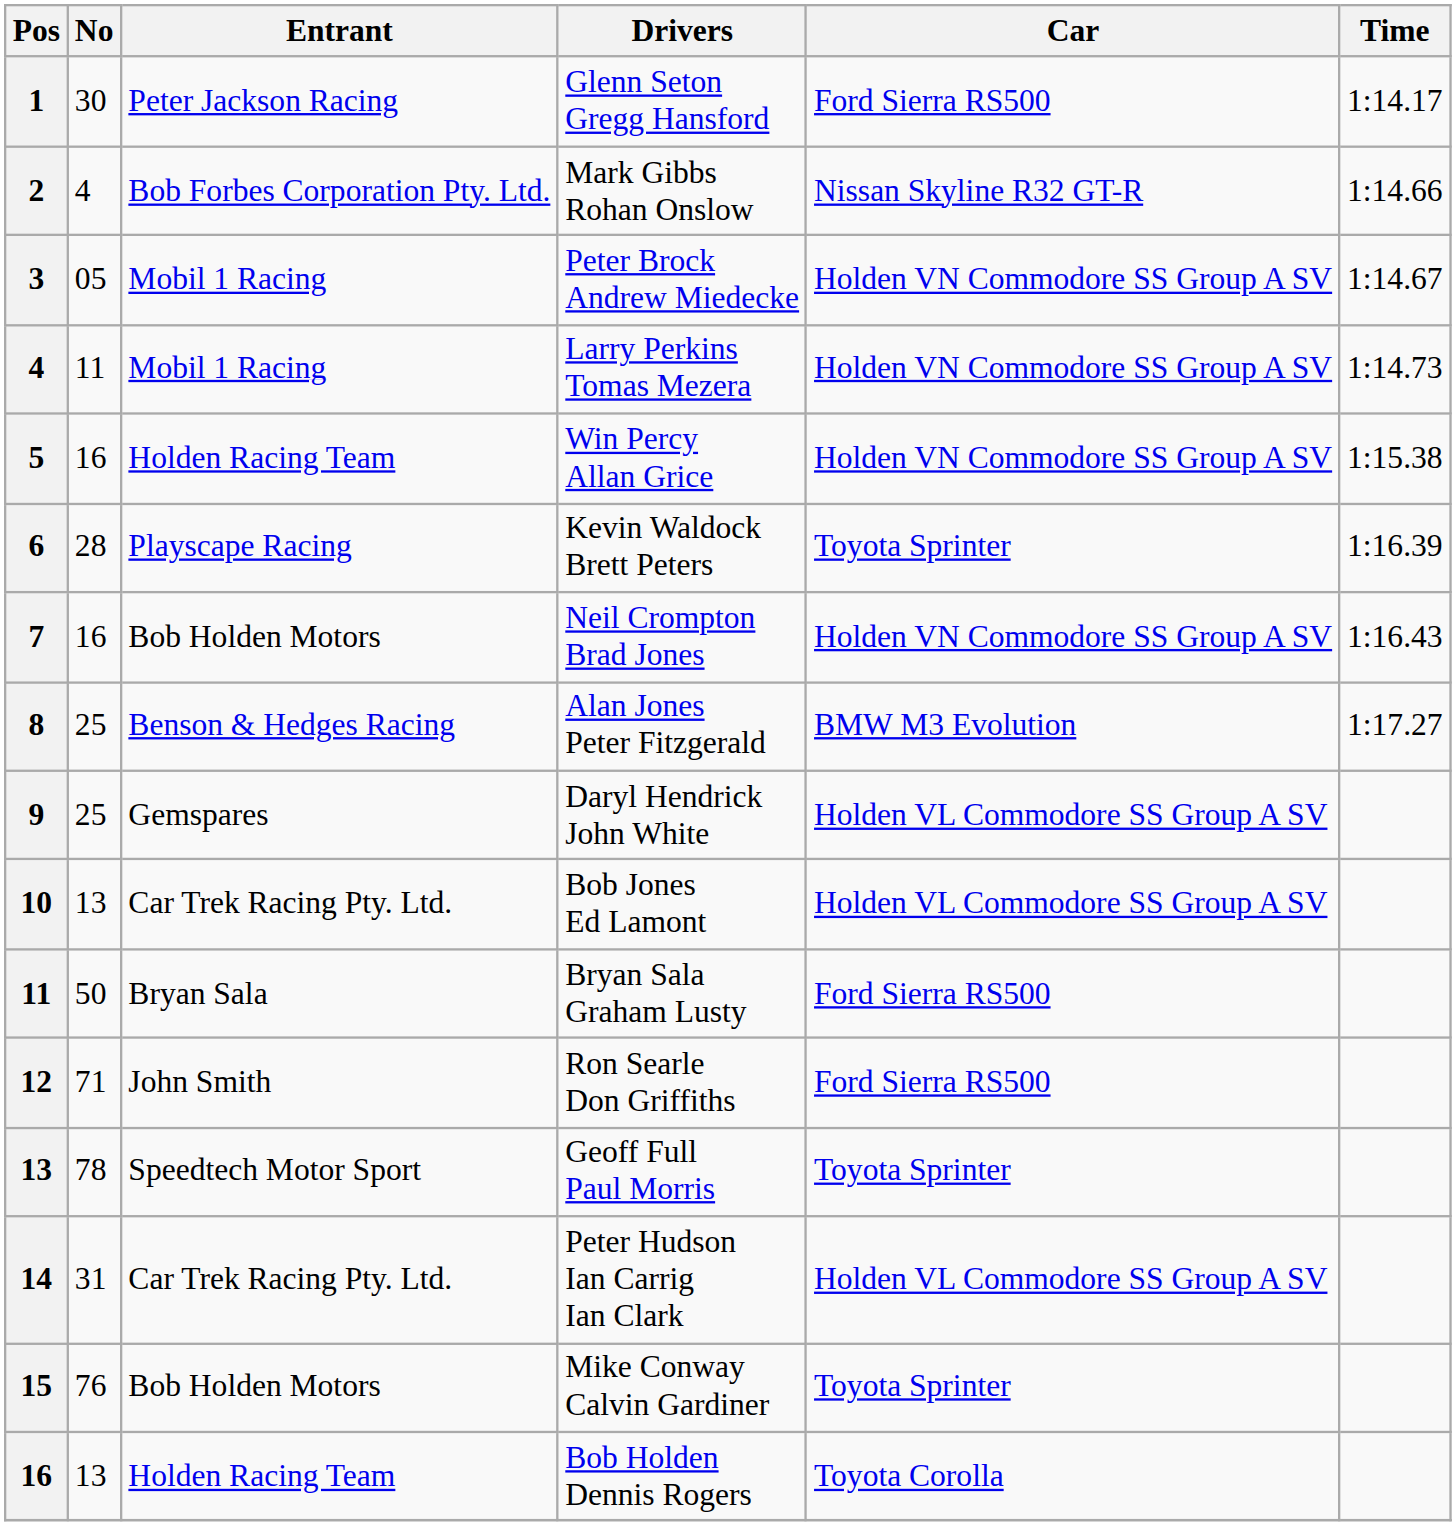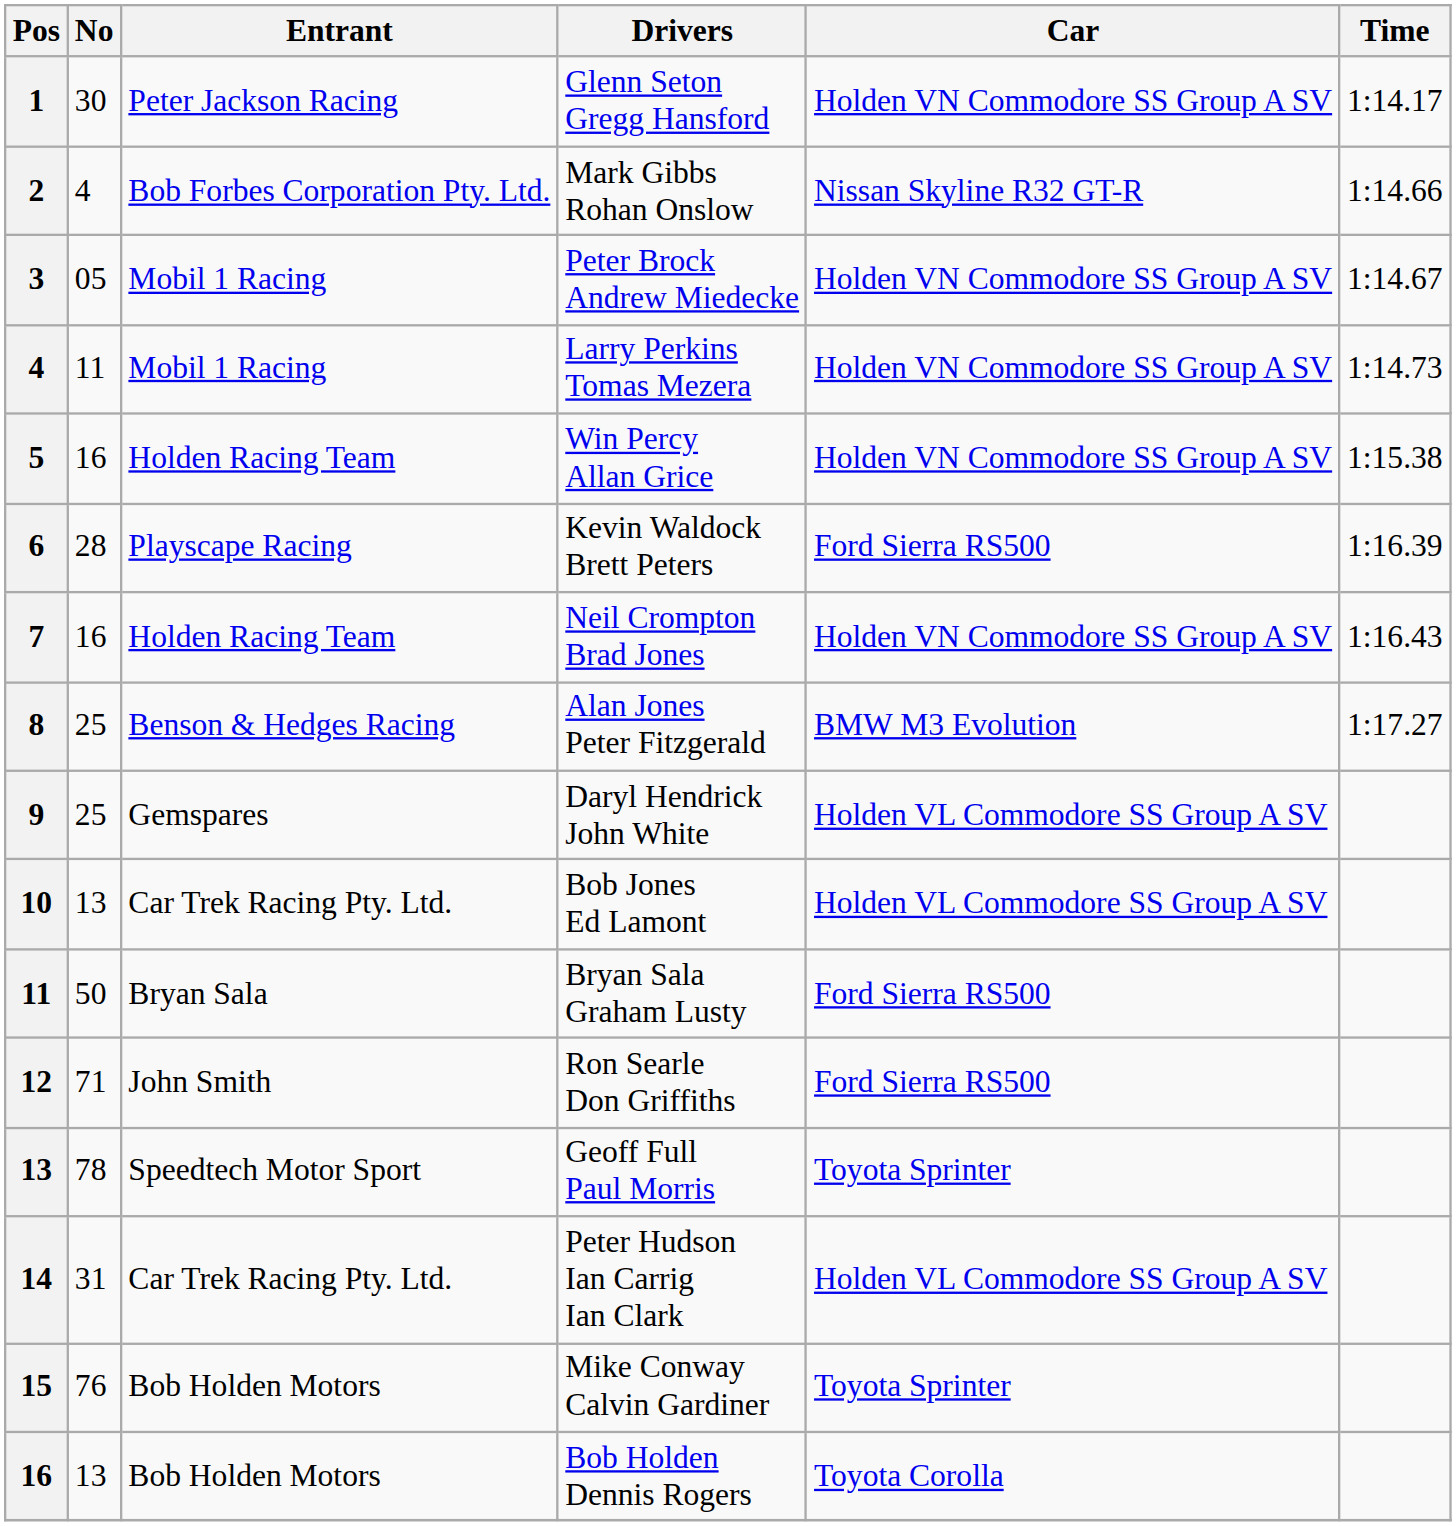 <table class="wikitable sortable" style="font-size: 85%">
 <tr>
 <th>Pos</th>
 <th>No</th>
 <th>Entrant</th>
 <th>Drivers</th>
 <th>Car</th>
 <th>Time</th>
 </tr>
 <tr>
 <th>1</th>
 <td>30</td>
 <td><a href='#'>Peter Jackson Racing</a></td>
 <td> <a href='#'>Glenn Seton</a> <br>  <a href='#'>Gregg Hansford</a></td>
-<td><a href='#'>Ford Sierra RS500</a></td>
+<td><a href='#'>Holden VN Commodore SS Group A SV</a></td>
 <td>1:14.17</td>
 </tr>
 <tr>
 <th>2</th>
 <td>4</td>
 <td><a href='#'>Bob Forbes Corporation Pty. Ltd.</a></td>
 <td> Mark Gibbs <br>  Rohan Onslow</td>
 <td><a href='#'>Nissan Skyline R32 GT-R</a></td>
 <td>1:14.66</td>
 </tr>
 <tr>
 <th>3</th>
 <td>05</td>
 <td><a href='#'>Mobil 1 Racing</a></td>
 <td> <a href='#'>Peter Brock</a> <br> <a href='#'>Andrew Miedecke</a></td>
 <td><a href='#'>Holden VN Commodore SS Group A SV</a></td>
 <td>1:14.67</td>
 </tr>
 <tr>
 <th>4</th>
 <td>11</td>
 <td><a href='#'>Mobil 1 Racing</a></td>
 <td> <a href='#'>Larry Perkins</a> <br> <a href='#'>Tomas Mezera</a></td>
 <td><a href='#'>Holden VN Commodore SS Group A SV</a></td>
 <td>1:14.73</td>
 </tr>
 <tr>
 <th>5</th>
 <td>16</td>
 <td><a href='#'>Holden Racing Team</a></td>
 <td> <a href='#'>Win Percy</a> <br> <a href='#'>Allan Grice</a></td>
 <td><a href='#'>Holden VN Commodore SS Group A SV</a></td>
 <td>1:15.38</td>
 </tr>
 <tr>
 <th>6</th>
 <td>28</td>
 <td><a href='#'>Playscape Racing</a></td>
 <td> Kevin Waldock <br> Brett Peters</td>
-<td><a href='#'>Toyota Sprinter</a></td>
+<td><a href='#'>Ford Sierra RS500</a></td>
 <td>1:16.39</td>
 </tr>
 <tr>
 <th>7</th>
 <td>16</td>
-<td>Bob Holden Motors</td>
+<td><a href='#'>Holden Racing Team</a></td>
 <td> <a href='#'>Neil Crompton</a> <br> <a href='#'>Brad Jones</a></td>
 <td><a href='#'>Holden VN Commodore SS Group A SV</a></td>
 <td>1:16.43</td>
 </tr>
 <tr>
 <th>8</th>
 <td>25</td>
 <td><a href='#'>Benson & Hedges Racing</a></td>
 <td> <a href='#'>Alan Jones</a> <br> Peter Fitzgerald</td>
 <td><a href='#'>BMW M3 Evolution</a></td>
 <td>1:17.27</td>
 </tr>
 <tr>
 <th>9</th>
 <td>25</td>
 <td>Gemspares</td>
 <td> Daryl Hendrick <br>  John White</td>
 <td><a href='#'>Holden VL Commodore SS Group A SV</a></td>
 <td></td>
 </tr>
 <tr>
 <th>10</th>
 <td>13</td>
 <td>Car Trek Racing Pty. Ltd.</td>
 <td> Bob Jones <br> Ed Lamont</td>
 <td><a href='#'>Holden VL Commodore SS Group A SV</a></td>
 <td></td>
 </tr>
 <tr>
 <th>11</th>
 <td>50</td>
 <td>Bryan Sala</td>
 <td> Bryan Sala <br>  Graham Lusty</td>
 <td><a href='#'>Ford Sierra RS500</a></td>
 <td></td>
 </tr>
 <tr>
 <th>12</th>
 <td>71</td>
 <td>John Smith</td>
 <td> Ron Searle <br> Don Griffiths</td>
 <td><a href='#'>Ford Sierra RS500</a></td>
 <td></td>
 </tr>
 <tr>
 <th>13</th>
 <td>78</td>
 <td>Speedtech Motor Sport</td>
 <td> Geoff Full <br> <a href='#'>Paul Morris</a></td>
 <td><a href='#'>Toyota Sprinter</a></td>
 <td></td>
 </tr>
 <tr>
 <th>14</th>
 <td>31</td>
 <td>Car Trek Racing Pty. Ltd.</td>
 <td> Peter Hudson <br> Ian Carrig <br> Ian Clark</td>
 <td><a href='#'>Holden VL Commodore SS Group A SV</a></td>
 <td></td>
 </tr>
 <tr>
 <th>15</th>
 <td>76</td>
 <td>Bob Holden Motors</td>
 <td> Mike Conway <br>  Calvin Gardiner</td>
 <td><a href='#'>Toyota Sprinter</a></td>
 <td></td>
 </tr>
 <tr>
 <th>16</th>
 <td>13</td>
-<td><a href='#'>Holden Racing Team</a></td>
+<td>Bob Holden Motors</td>
 <td> <a href='#'>Bob Holden</a> <br>  Dennis Rogers</td>
 <td><a href='#'>Toyota Corolla</a></td>
 <td></td>
 </tr>
 <tr>
 </tr>
 </table>
